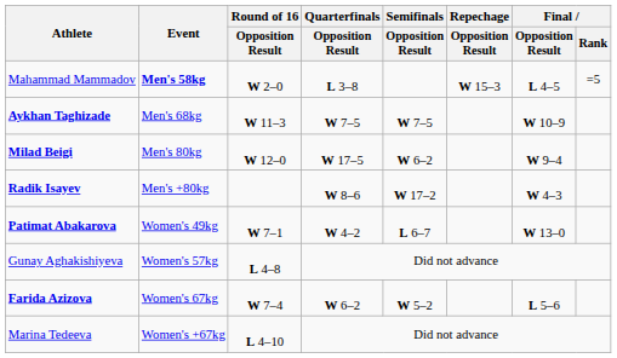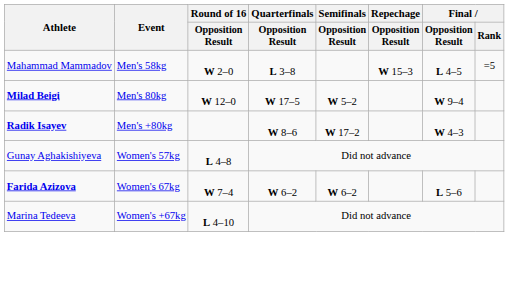 <table class="wikitable" style="font-size:90%;">
 <tr>
 <th rowspan=2>Athlete</th>
 <th rowspan=2>Event</th>
 <th>Round of 16</th>
 <th>Quarterfinals</th>
 <th>Semifinals</th>
 <th>Repechage</th>
 <th colspan=2>Final / </th>
 </tr>
 <tr style="font-size:95%">
 <th>Opposition<br>Result</th>
 <th>Opposition<br>Result</th>
 <th>Opposition<br>Result</th>
 <th>Opposition<br>Result</th>
 <th>Opposition<br>Result</th>
 <th>Rank</th>
 </tr>
 <tr align=center>
 <td align=left><a href='#'>Mahammad Mammadov</a></td>
-<td align=left><strong><a href='#'>Men's 58kg</a></strong></td>
+<td align=left><a href='#'>Men's 58kg</a></td>
 <td><br><strong>W</strong> 2–0</td>
 <td><br><strong>L</strong> 3–8</td>
 <td></td>
 <td><br><strong>W</strong> 15–3</td>
 <td><br><strong>L</strong> 4–5</td>
 <td>=5</td>
 </tr>
 <tr align=center>
-<td align=left><strong><a href='#'>Aykhan Taghizade</a></strong></td>
-<td align=left><a href='#'>Men's 68kg</a></td>
-<td><br><strong>W</strong> 11–3</td>
-<td><br><strong>W</strong> 7–5</td>
-<td><br><strong>W</strong> 7–5</td>
-<td></td>
-<td><br><strong>W</strong> 10–9</td>
-<td></td>
-</tr>
-<tr align=center>
 <td align=left><strong><a href='#'>Milad Beigi</a></strong></td>
 <td align=left><a href='#'>Men's 80kg</a></td>
 <td><br><strong>W</strong> 12–0</td>
 <td><br><strong>W</strong> 17–5</td>
-<td><br><strong>W</strong> 6–2</td>
+<td><br><strong>W</strong> 5–2</td>
 <td></td>
 <td><br><strong>W</strong> 9–4</td>
 <td></td>
 </tr>
 <tr align=center>
 <td align=left><strong><a href='#'>Radik Isayev</a></strong></td>
 <td align=left><a href='#'>Men's +80kg</a></td>
 <td></td>
 <td><br><strong>W</strong> 8–6</td>
 <td><br><strong>W</strong> 17–2</td>
 <td></td>
 <td><br><strong>W</strong> 4–3</td>
 <td></td>
 </tr>
 <tr align=center>
-<td align=left><strong><a href='#'>Patimat Abakarova</a></strong></td>
-<td align=left><a href='#'>Women's 49kg</a></td>
-<td><br><strong>W</strong> 7–1</td>
-<td><br><strong>W</strong> 4–2</td>
-<td><br><strong>L</strong> 6–7</td>
-<td></td>
-<td><br><strong>W</strong> 13–0</td>
-<td></td>
-</tr>
-<tr align=center>
 <td align=left><a href='#'>Gunay Aghakishiyeva</a></td>
 <td align=left><a href='#'>Women's 57kg</a></td>
 <td><br><strong>L</strong> 4–8</td>
 <td colspan=5>Did not advance</td>
 </tr>
 <tr align=center>
 <td align=left><strong><a href='#'>Farida Azizova</a></strong></td>
 <td align=left><a href='#'>Women's 67kg</a></td>
 <td><br><strong>W</strong> 7–4</td>
 <td><br><strong>W</strong> 6–2</td>
-<td><br><strong>W</strong> 5–2</td>
+<td><br><strong>W</strong> 6–2</td>
 <td></td>
 <td><br><strong>L</strong> 5–6</td>
 <td></td>
 </tr>
 <tr align=center>
 <td align=left><a href='#'>Marina Tedeeva</a></td>
 <td align=left><a href='#'>Women's +67kg</a></td>
 <td><br><strong>L</strong> 4–10</td>
 <td colspan=5>Did not advance</td>
 </tr>
 </table>
